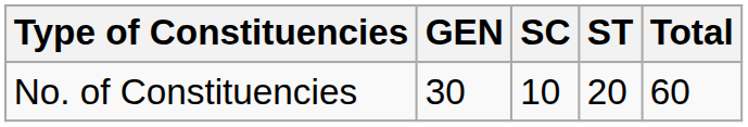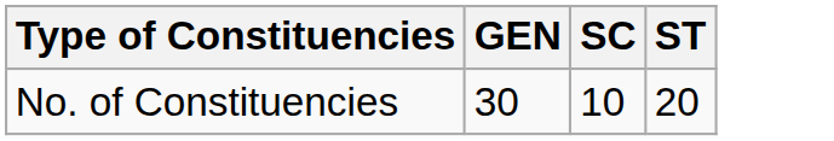 <table class="wikitable">
 <tr>
 <th>Type of Constituencies</th>
 <th>GEN</th>
 <th>SC</th>
 <th>ST</th>
-<th>Total</th>
 </tr>
 <tr>
 <td>No. of Constituencies</td>
 <td>30</td>
 <td>10</td>
 <td>20</td>
-<td>60</td>
 </tr>
 </table>
